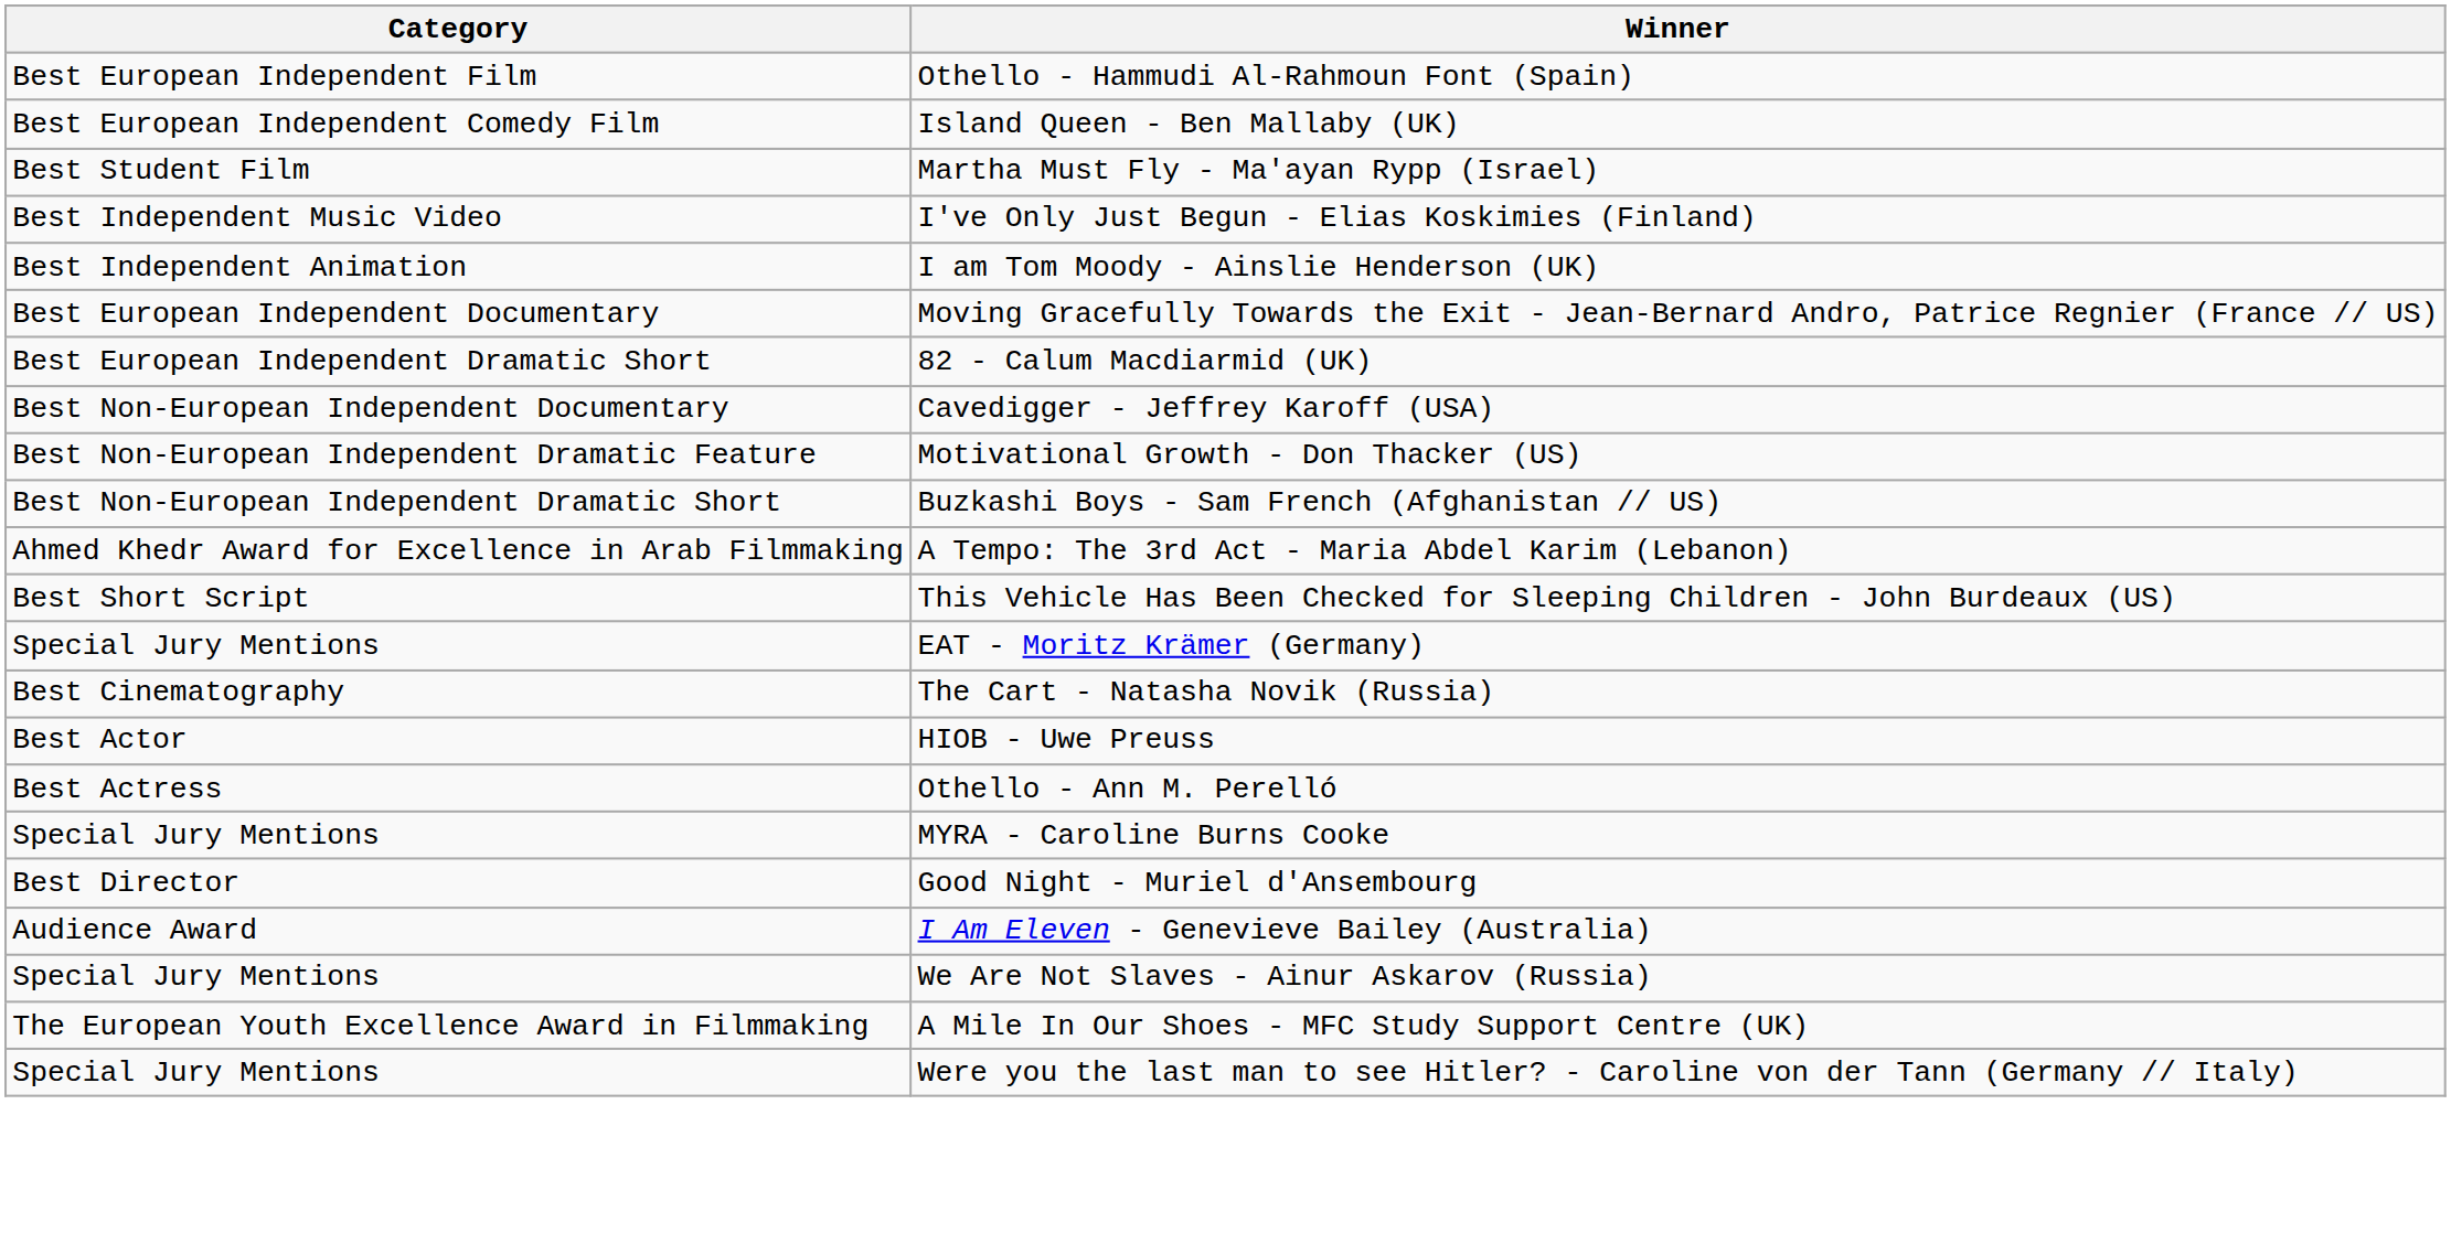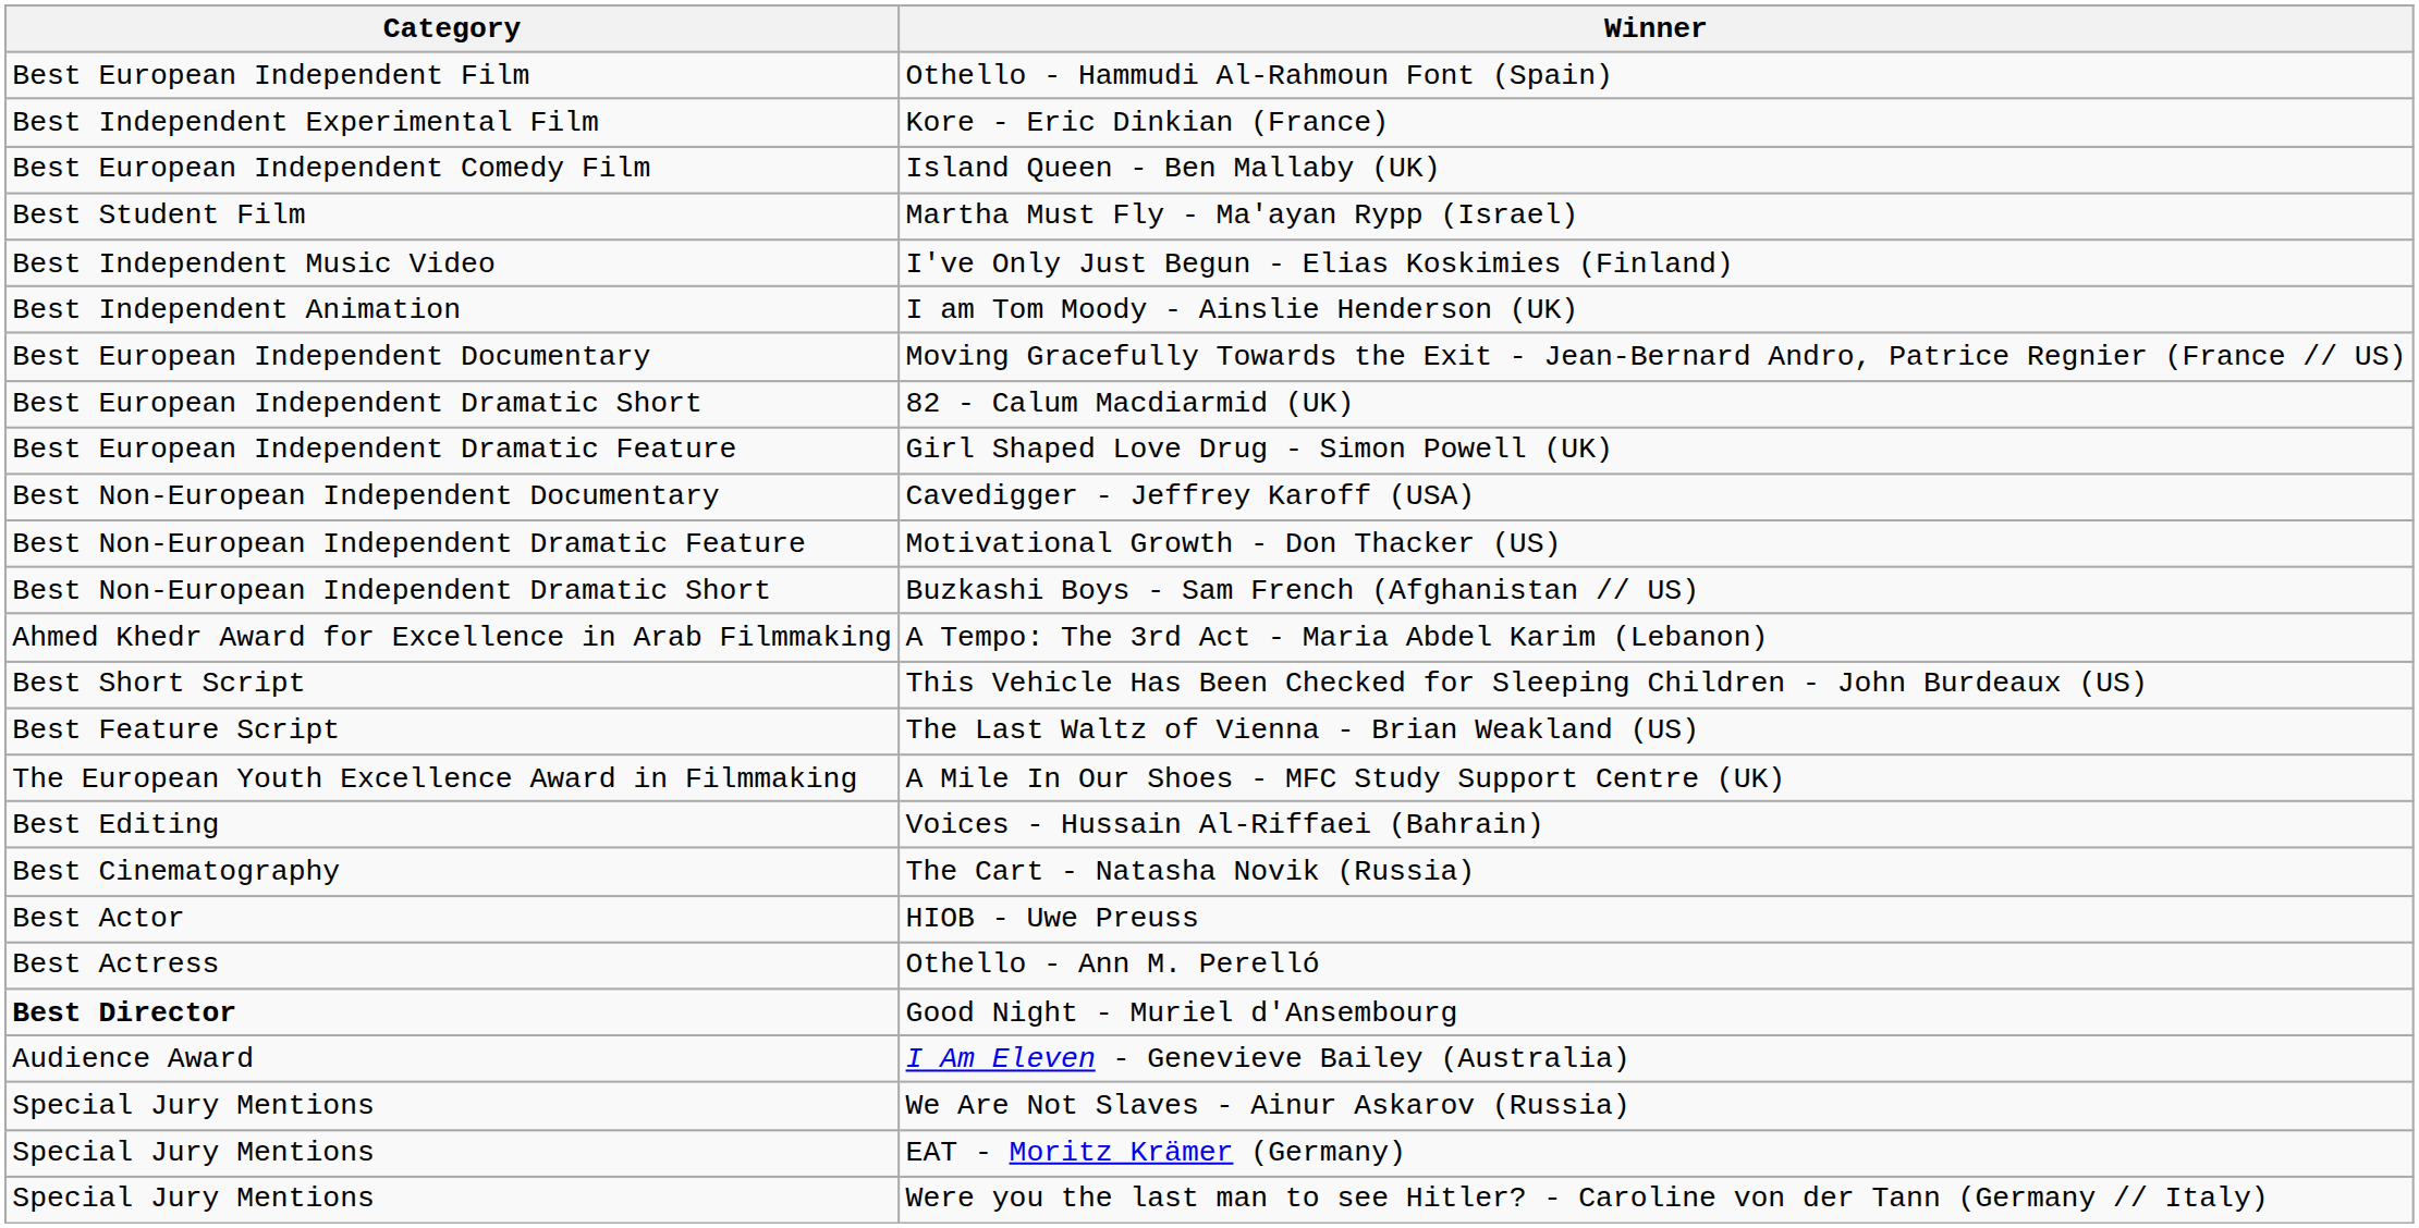 <table class="wikitable sortable">
 <tr>
 <th>Category</th>
 <th>Winner</th>
 </tr>
 <tr>
 <td>Best European Independent Film</td>
 <td>Othello - Hammudi Al-Rahmoun Font (Spain)</td>
+</tr>
+<tr>
+<td>Best Independent Experimental Film</td>
+<td>Kore - Eric Dinkian (France)</td>
 </tr>
 <tr>
 <td>Best European Independent Comedy Film</td>
 <td>Island Queen - Ben Mallaby (UK)</td>
 </tr>
 <tr>
 <td>Best Student Film</td>
 <td>Martha Must Fly - Ma'ayan Rypp (Israel)</td>
 </tr>
 <tr>
 <td>Best Independent Music Video</td>
 <td>I've Only Just Begun - Elias Koskimies (Finland)</td>
 </tr>
 <tr>
 <td>Best Independent Animation</td>
 <td>I am Tom Moody - Ainslie Henderson (UK)</td>
 </tr>
 <tr>
 <td>Best European Independent Documentary</td>
 <td>Moving Gracefully Towards the Exit - Jean-Bernard Andro, Patrice Regnier (France // US)</td>
 </tr>
 <tr>
 <td>Best European Independent Dramatic Short</td>
 <td>82 - Calum Macdiarmid (UK)</td>
 </tr>
 <tr>
+<td>Best European Independent Dramatic Feature</td>
+<td>Girl Shaped Love Drug - Simon Powell (UK)</td>
+</tr>
+<tr>
 <td>Best Non-European Independent Documentary</td>
 <td>Cavedigger - Jeffrey Karoff (USA)</td>
 </tr>
 <tr>
 <td>Best Non-European Independent Dramatic Feature</td>
 <td>Motivational Growth - Don Thacker (US)</td>
 </tr>
 <tr>
 <td>Best Non-European Independent Dramatic Short</td>
 <td>Buzkashi Boys - Sam French (Afghanistan // US)</td>
 </tr>
 <tr>
 <td>Ahmed Khedr Award for Excellence in Arab Filmmaking</td>
 <td>A Tempo: The 3rd Act - Maria Abdel Karim (Lebanon)</td>
 </tr>
 <tr>
 <td>Best Short Script</td>
 <td>This Vehicle Has Been Checked for Sleeping Children - John Burdeaux (US)</td>
 </tr>
 <tr>
-<td>Special Jury Mentions</td>
-<td>EAT - <a href='#'>Moritz Krämer</a> (Germany)</td>
+<td>Best Feature Script</td>
+<td>The Last Waltz of Vienna - Brian Weakland (US)</td>
+</tr>
+<tr>
+<td>The European Youth Excellence Award in Filmmaking</td>
+<td>A Mile In Our Shoes - MFC Study Support Centre (UK)</td>
+</tr>
+<tr>
+<td>Best Editing</td>
+<td>Voices - Hussain Al-Riffaei (Bahrain)</td>
 </tr>
 <tr>
 <td>Best Cinematography</td>
 <td>The Cart - Natasha Novik (Russia)</td>
 </tr>
 <tr>
 <td>Best Actor</td>
 <td>HIOB - Uwe Preuss</td>
 </tr>
 <tr>
 <td>Best Actress</td>
 <td>Othello - Ann M. Perelló</td>
 </tr>
 <tr>
-<td>Special Jury Mentions</td>
-<td>MYRA - Caroline Burns Cooke</td>
-</tr>
-<tr>
-<td>Best Director</td>
+<td><strong>Best Director</strong></td>
 <td>Good Night - Muriel d'Ansembourg</td>
 </tr>
 <tr>
 <td>Audience Award</td>
 <td><em><a href='#'>I Am Eleven</a></em> - Genevieve Bailey (Australia)</td>
 </tr>
 <tr>
 <td>Special Jury Mentions</td>
 <td>We Are Not Slaves - Ainur Askarov (Russia)</td>
 </tr>
 <tr>
-<td>The European Youth Excellence Award in Filmmaking</td>
-<td>A Mile In Our Shoes - MFC Study Support Centre (UK)</td>
+<td>Special Jury Mentions</td>
+<td>EAT - <a href='#'>Moritz Krämer</a> (Germany)</td>
 </tr>
 <tr>
 <td>Special Jury Mentions</td>
 <td>Were you the last man to see Hitler? - Caroline von der Tann (Germany //  Italy)</td>
 </tr>
 </table>
